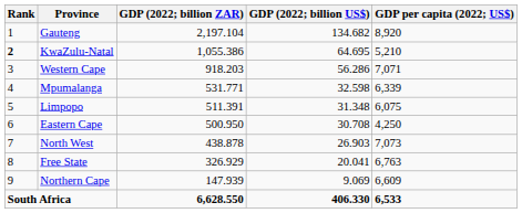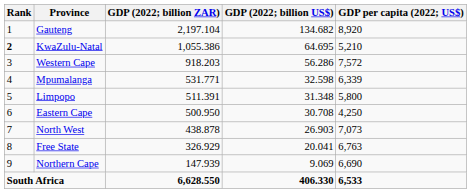 <table class="wikitable sortable">
 <tr>
 <th>Rank</th>
 <th>Province</th>
 <th>GDP (2022; billion <a href='#'>ZAR</a>)</th>
 <th>GDP (2022; billion <a href='#'>US$</a>)</th>
 <th>GDP per capita (2022; <a href='#'>US$</a>)</th>
 </tr>
 <tr>
 <td>1</td>
 <td><a href='#'>Gauteng</a></td>
 <td style="text-align:right">2,197.104</td>
 <td style="text-align:right">134.682</td>
 <td>8,920</td>
 </tr>
 <tr>
 <td><strong>2</strong></td>
 <td><a href='#'>KwaZulu-Natal</a></td>
 <td style="text-align:right">1,055.386</td>
 <td style="text-align:right">64.695</td>
 <td>5,210</td>
 </tr>
 <tr>
 <td>3</td>
 <td><a href='#'>Western Cape</a></td>
 <td style="text-align:right">918.203</td>
 <td style="text-align:right">56.286</td>
-<td>7,071</td>
+<td>7,572</td>
 </tr>
 <tr>
 <td>4</td>
 <td><a href='#'>Mpumalanga</a></td>
 <td style="text-align:right">531.771</td>
 <td style="text-align:right">32.598</td>
 <td>6,339</td>
 </tr>
 <tr>
 <td>5</td>
 <td><a href='#'>Limpopo</a></td>
 <td style="text-align:right">511.391</td>
 <td style="text-align:right">31.348</td>
-<td>6,075</td>
+<td>5,800</td>
 </tr>
 <tr>
 <td>6</td>
 <td><a href='#'>Eastern Cape</a></td>
 <td style="text-align:right">500.950</td>
 <td style="text-align:right">30.708</td>
 <td>4,250</td>
 </tr>
 <tr>
 <td>7</td>
 <td><a href='#'>North West</a></td>
 <td style="text-align:right">438.878</td>
 <td style="text-align:right">26.903</td>
 <td>7,073</td>
 </tr>
 <tr>
 <td>8</td>
 <td><a href='#'>Free State</a></td>
 <td style="text-align:right">326.929</td>
 <td style="text-align:right">20.041</td>
 <td>6,763</td>
 </tr>
 <tr>
 <td>9</td>
 <td><a href='#'>Northern Cape</a></td>
 <td style="text-align:right">147.939</td>
 <td style="text-align:right">9.069</td>
-<td>6,609</td>
+<td>6,690</td>
 </tr>
 <tr>
 <td colspan=2><strong>South Africa</strong></td>
 <td style="text-align:right"><strong>6,628.550</strong></td>
 <td style="text-align:right"><strong>406.330</strong></td>
 <td><strong>6,533</strong></td>
 </tr>
 </table>
